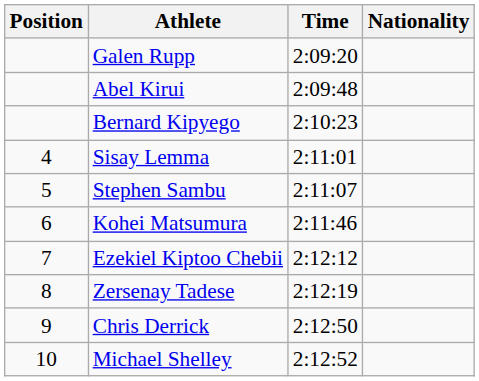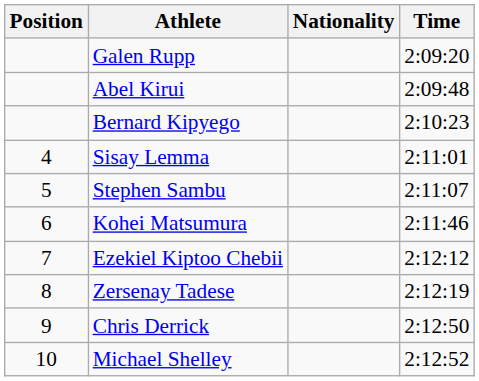 <table class="wikitable sortable">
 <tr>
 <th>Position</th>
 <th>Athlete</th>
+<th>Nationality</th>
 <th>Time</th>
-<th>Nationality</th>
 </tr>
 <tr>
 <td align=center></td>
 <td><a href='#'>Galen Rupp</a></td>
+<td></td>
 <td>2:09:20</td>
-<td></td>
 </tr>
 <tr>
 <td align=center></td>
 <td><a href='#'>Abel Kirui</a></td>
+<td></td>
 <td>2:09:48</td>
-<td></td>
 </tr>
 <tr>
 <td align=center></td>
 <td><a href='#'>Bernard Kipyego</a></td>
+<td></td>
 <td>2:10:23</td>
-<td></td>
 </tr>
 <tr>
 <td align=center>4</td>
 <td><a href='#'>Sisay Lemma</a></td>
+<td></td>
 <td>2:11:01</td>
-<td></td>
 </tr>
 <tr>
 <td align=center>5</td>
 <td><a href='#'>Stephen Sambu</a></td>
+<td></td>
 <td>2:11:07</td>
-<td></td>
 </tr>
 <tr>
 <td align=center>6</td>
 <td><a href='#'>Kohei Matsumura</a></td>
+<td></td>
 <td>2:11:46</td>
-<td></td>
 </tr>
 <tr>
 <td align=center>7</td>
 <td><a href='#'>Ezekiel Kiptoo Chebii</a></td>
+<td></td>
 <td>2:12:12</td>
-<td></td>
 </tr>
 <tr>
 <td align=center>8</td>
 <td><a href='#'>Zersenay Tadese</a></td>
+<td></td>
 <td>2:12:19</td>
-<td></td>
 </tr>
 <tr>
 <td align=center>9</td>
 <td><a href='#'>Chris Derrick</a></td>
+<td></td>
 <td>2:12:50</td>
-<td></td>
 </tr>
 <tr>
 <td align=center>10</td>
 <td><a href='#'>Michael Shelley</a></td>
+<td></td>
 <td>2:12:52</td>
-<td></td>
 </tr>
 </table>
